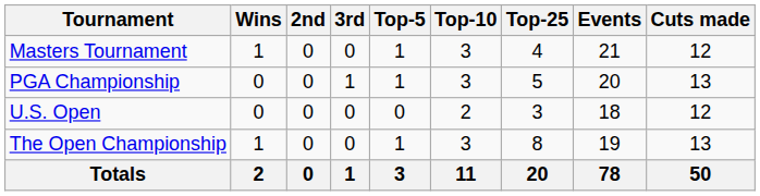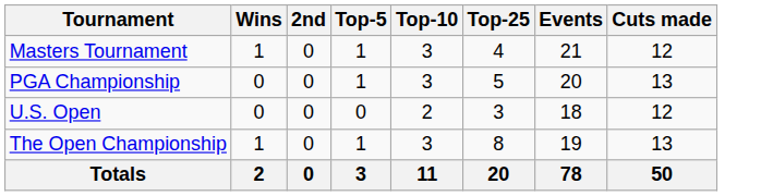 <table class=wikitable style=text-align:center>
 <tr>
 <th>Tournament</th>
 <th>Wins</th>
 <th>2nd</th>
-<th>3rd</th>
 <th>Top-5</th>
 <th>Top-10</th>
 <th>Top-25</th>
 <th>Events</th>
 <th>Cuts made</th>
 </tr>
 <tr>
 <td align=left><a href='#'>Masters Tournament</a></td>
 <td>1</td>
-<td>0</td>
 <td>0</td>
 <td>1</td>
 <td>3</td>
 <td>4</td>
 <td>21</td>
 <td>12</td>
 </tr>
 <tr>
 <td align=left><a href='#'>PGA Championship</a></td>
 <td>0</td>
 <td>0</td>
 <td>1</td>
-<td>1</td>
 <td>3</td>
 <td>5</td>
 <td>20</td>
 <td>13</td>
 </tr>
 <tr>
 <td align=left><a href='#'>U.S. Open</a></td>
-<td>0</td>
 <td>0</td>
 <td>0</td>
 <td>0</td>
 <td>2</td>
 <td>3</td>
 <td>18</td>
 <td>12</td>
 </tr>
 <tr>
 <td align=left><a href='#'>The Open Championship</a></td>
 <td>1</td>
 <td>0</td>
-<td>0</td>
 <td>1</td>
 <td>3</td>
 <td>8</td>
 <td>19</td>
 <td>13</td>
 </tr>
 <tr>
 <th>Totals</th>
 <th>2</th>
 <th>0</th>
-<th>1</th>
 <th>3</th>
 <th>11</th>
 <th>20</th>
 <th>78</th>
 <th>50</th>
 </tr>
 </table>
